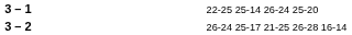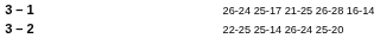 <table>
 <tr>
 <th width=200></th>
 <th width=80></th>
 <th width=200></th>
 <th width=220></th>
 </tr>
 <tr>
 <td align=right><strong></strong></td>
 <td align=center><strong>3 – 1</strong></td>
 <td></td>
-<td><small>22-25 25-14 26-24 25-20</small></td>
+<td><small>26-24 25-17 21-25 26-28 16-14</small></td>
 </tr>
 <tr>
 <td align=right><strong></strong></td>
 <td align=center><strong>3 – 2</strong></td>
 <td></td>
-<td><small>26-24 25-17 21-25 26-28 16-14</small></td>
+<td><small>22-25 25-14 26-24 25-20</small></td>
 </tr>
 </table>
